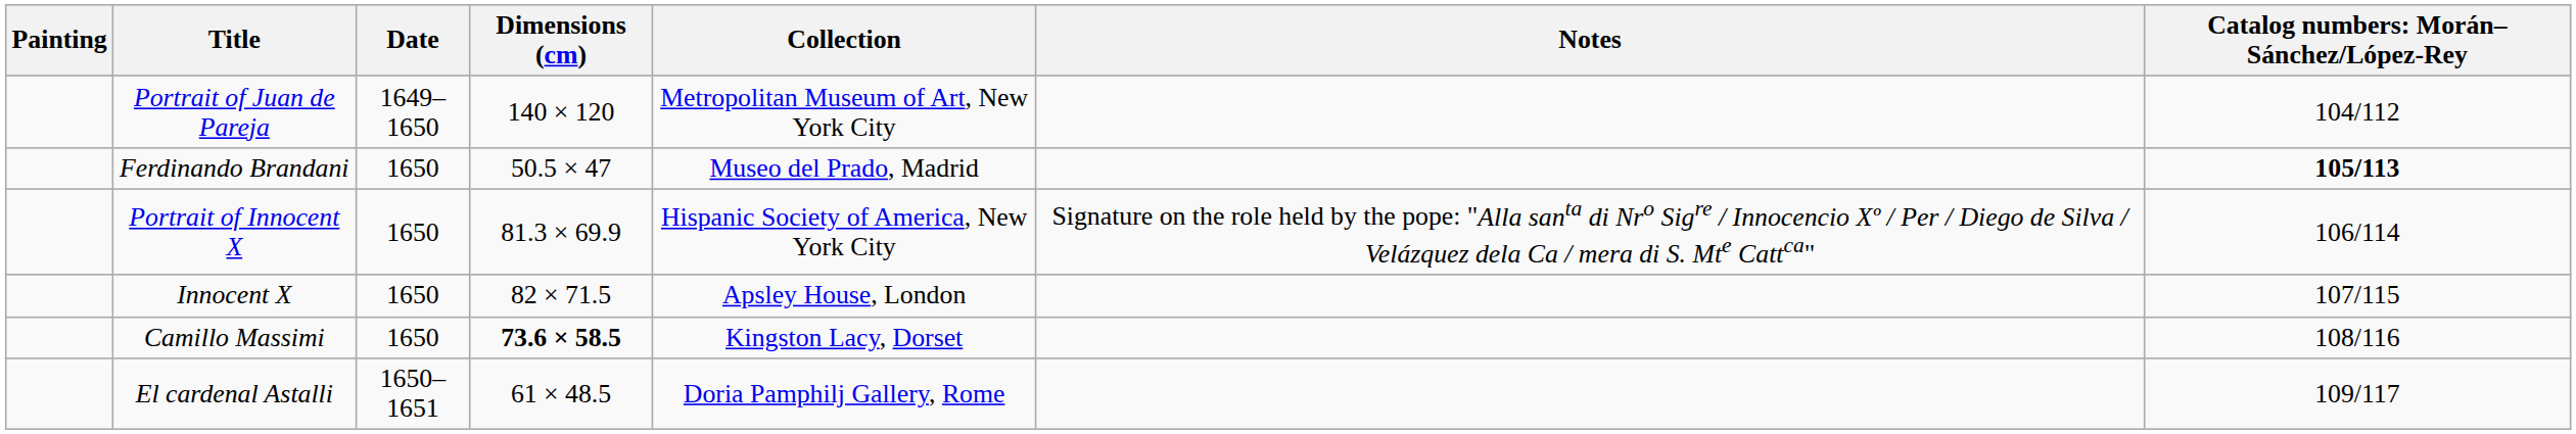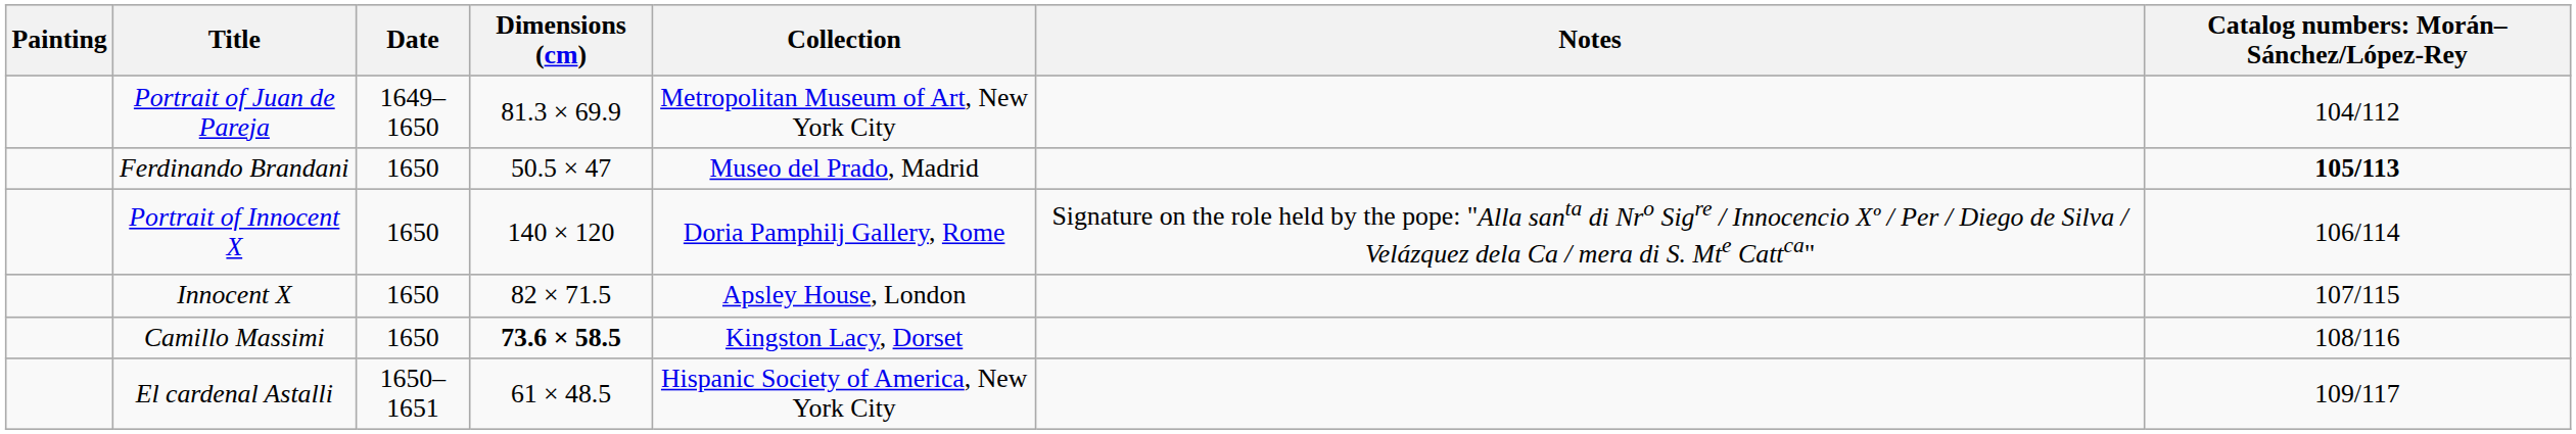 <table class="sortable wikitable" style="margin-left:0.5em; text-align:center">
 <tr>
 <th>Painting</th>
 <th>Title</th>
 <th>Date</th>
 <th>Dimensions (<a href='#'>cm</a>)</th>
 <th>Collection</th>
 <th>Notes</th>
 <th>Catalog numbers: Morán–Sánchez/López-Rey</th>
 </tr>
 <tr>
 <td></td>
 <td><em><a href='#'>Portrait of Juan de Pareja</a></em></td>
 <td>1649–1650</td>
-<td>140 × 120</td>
+<td>81.3 × 69.9</td>
 <td><a href='#'>Metropolitan Museum of Art</a>, New York City</td>
 <td></td>
 <td>104/112</td>
 </tr>
 <tr>
 <td></td>
 <td><em>Ferdinando Brandani</em></td>
 <td>1650</td>
 <td>50.5 × 47</td>
 <td><a href='#'>Museo del Prado</a>, Madrid</td>
 <td></td>
 <td><strong>105/113</strong></td>
 </tr>
 <tr>
 <td></td>
 <td><em><a href='#'>Portrait of Innocent X</a></em></td>
 <td>1650</td>
-<td>81.3 × 69.9</td>
-<td><a href='#'>Hispanic Society of America</a>, New York City</td>
+<td>140 × 120</td>
+<td><a href='#'>Doria Pamphilj Gallery</a>, <a href='#'>Rome</a></td>
 <td>Signature on the role held by the pope: "<em>Alla san<sup>ta</sup> di Nr<sup>o</sup> Sig<sup>re</sup> / Innocencio Xº / Per / Diego de Silva / Velázquez dela Ca / mera di S. Mt<sup>e</sup> Catt<sup>ca</sup></em>"</td>
 <td>106/114</td>
 </tr>
 <tr>
 <td></td>
 <td><em>Innocent X</em></td>
 <td>1650</td>
 <td>82 × 71.5</td>
 <td><a href='#'>Apsley House</a>, London</td>
 <td></td>
 <td>107/115</td>
 </tr>
 <tr>
 <td></td>
 <td><em>Camillo Massimi</em></td>
 <td>1650</td>
 <td><strong>73.6 × 58.5</strong></td>
 <td><a href='#'>Kingston Lacy</a>, <a href='#'>Dorset</a></td>
 <td></td>
 <td>108/116</td>
 </tr>
 <tr>
 <td></td>
 <td><em>El cardenal Astalli</em></td>
 <td>1650–1651</td>
 <td>61 × 48.5</td>
-<td><a href='#'>Doria Pamphilj Gallery</a>, <a href='#'>Rome</a></td>
+<td><a href='#'>Hispanic Society of America</a>, New York City</td>
 <td></td>
 <td>109/117</td>
 </tr>
 </table>
